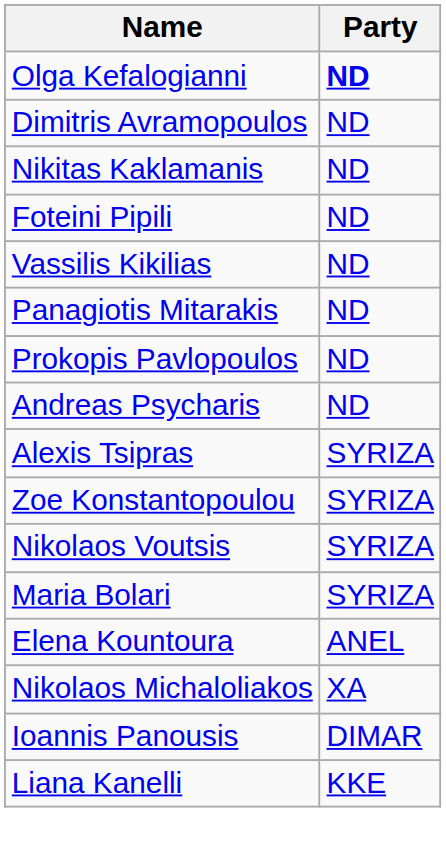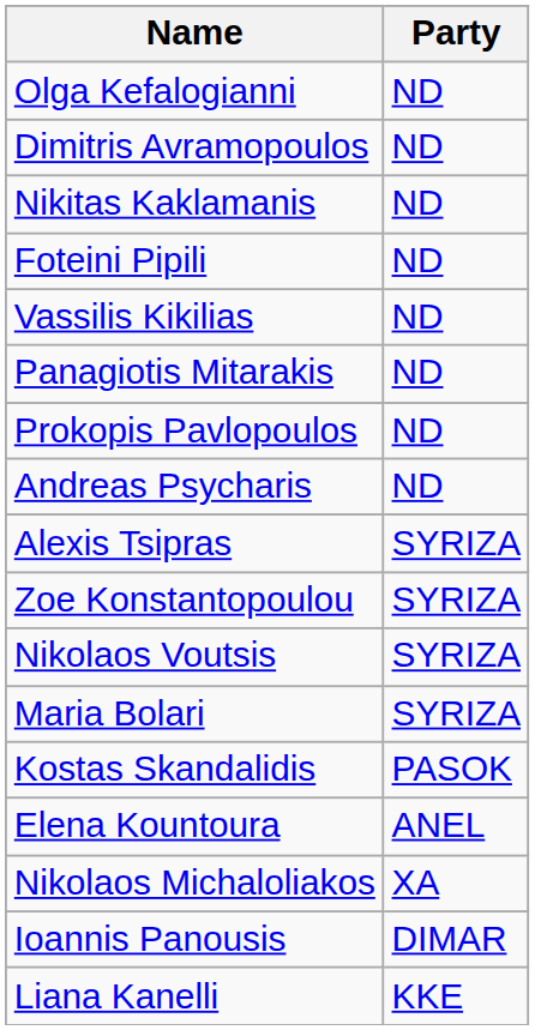 <table class="wikitable sortable" border="1">
 <tr>
 <th>Name</th>
 <th>Party</th>
 </tr>
 <tr>
 <td data-sort-value="Kefalogianni"><a href='#'>Olga Kefalogianni</a></td>
-<td><strong><a href='#'>ND</a></strong></td>
+<td><a href='#'>ND</a></td>
 </tr>
 <tr>
 <td data-sort-value="Avramopoulos"><a href='#'>Dimitris Avramopoulos</a></td>
 <td><a href='#'>ND</a></td>
 </tr>
 <tr>
 <td data-sort-value="Kaklamanis"><a href='#'>Nikitas Kaklamanis</a></td>
 <td><a href='#'>ND</a></td>
 </tr>
 <tr>
 <td data-sort-value="Pipili"><a href='#'>Foteini Pipili</a></td>
 <td><a href='#'>ND</a></td>
 </tr>
 <tr>
 <td data-sort-value="Kikilias"><a href='#'>Vassilis Kikilias</a></td>
 <td><a href='#'>ND</a></td>
 </tr>
 <tr>
 <td data-sort-value="Mitarakis"><a href='#'>Panagiotis Mitarakis</a></td>
 <td><a href='#'>ND</a></td>
 </tr>
 <tr>
 <td data-sort-value="Pavlopoulos"><a href='#'>Prokopis Pavlopoulos</a></td>
 <td><a href='#'>ND</a></td>
 </tr>
 <tr>
 <td data-sort-value="Psycharis"><a href='#'>Andreas Psycharis</a></td>
 <td><a href='#'>ND</a></td>
 </tr>
 <tr>
 <td data-sort-value="Tsipras"><a href='#'>Alexis Tsipras</a></td>
 <td><a href='#'>SYRIZA</a></td>
 </tr>
 <tr>
 <td data-sort-value="Konstantopoulou"><a href='#'>Zoe Konstantopoulou</a></td>
 <td><a href='#'>SYRIZA</a></td>
 </tr>
 <tr>
 <td data-sort-value="Voutsis"><a href='#'>Nikolaos Voutsis</a></td>
 <td><a href='#'>SYRIZA</a></td>
 </tr>
 <tr>
 <td data-sort-value="Bolari"><a href='#'>Maria Bolari</a></td>
 <td><a href='#'>SYRIZA</a></td>
 </tr>
 <tr>
+<td data-sort-value="Skandalidis"><a href='#'>Kostas Skandalidis</a></td>
+<td><a href='#'>PASOK</a></td>
+</tr>
+<tr>
 <td data-sort-value="Kountoura"><a href='#'>Elena Kountoura</a></td>
 <td><a href='#'>ANEL</a></td>
 </tr>
 <tr>
 <td data-sort-value="Michaloliakos"><a href='#'>Nikolaos Michaloliakos</a></td>
 <td><a href='#'>XA</a></td>
 </tr>
 <tr>
 <td data-sort-value="Panousis"><a href='#'>Ioannis Panousis</a></td>
 <td><a href='#'>DIMAR</a></td>
 </tr>
 <tr>
 <td data-sort-value="Kanelli"><a href='#'>Liana Kanelli</a></td>
 <td><a href='#'>KKE</a></td>
 </tr>
 </table>
